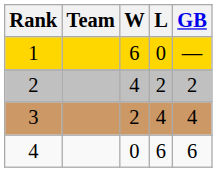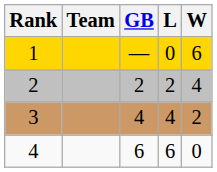 <table class="wikitable" align="center"|>
 <tr>
 <th>Rank</th>
 <th>Team</th>
+<th><a href='#'>GB</a></th>
+<th>L</th>
 <th>W</th>
-<th>L</th>
-<th><a href='#'>GB</a></th>
 </tr>
 <tr align="center" bgcolor=gold>
 <td>1</td>
 <td align="left"></td>
+<td>—</td>
+<td>0</td>
 <td>6</td>
-<td>0</td>
-<td>—</td>
 </tr>
 <tr align="center" bgcolor=silver>
 <td>2</td>
 <td align="left"></td>
-<td>4</td>
 <td>2</td>
 <td>2</td>
+<td>4</td>
 </tr>
 <tr align="center" bgcolor=#cc9966>
 <td>3</td>
 <td align="left"></td>
-<td>2</td>
 <td>4</td>
 <td>4</td>
+<td>2</td>
 </tr>
 <tr align="center">
 <td>4</td>
 <td align="left"></td>
-<td>0</td>
 <td>6</td>
 <td>6</td>
+<td>0</td>
 </tr>
 </table>
